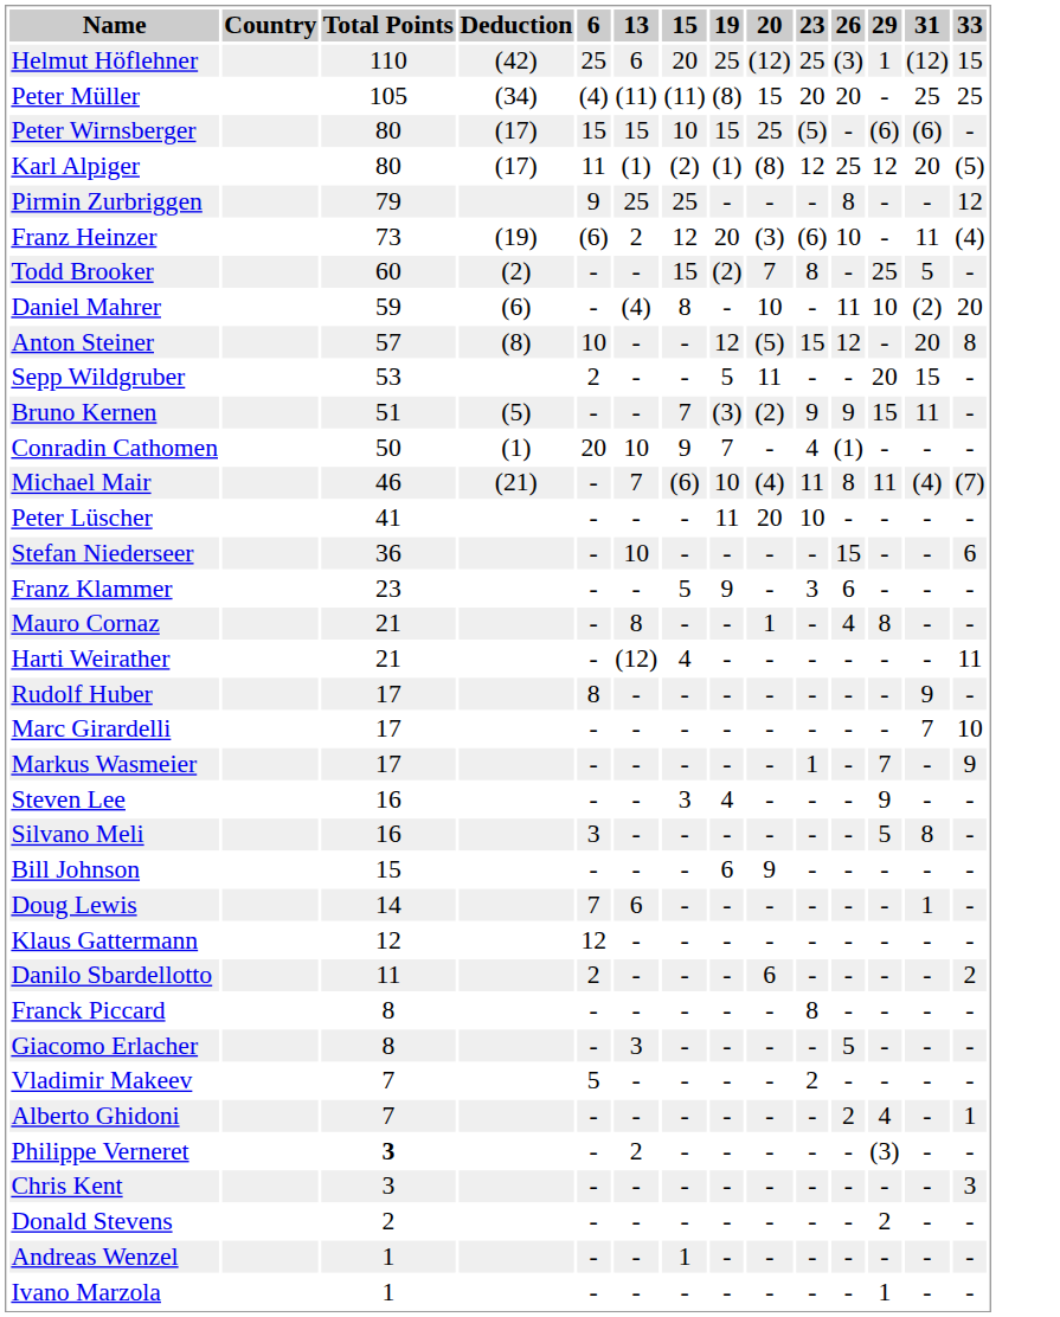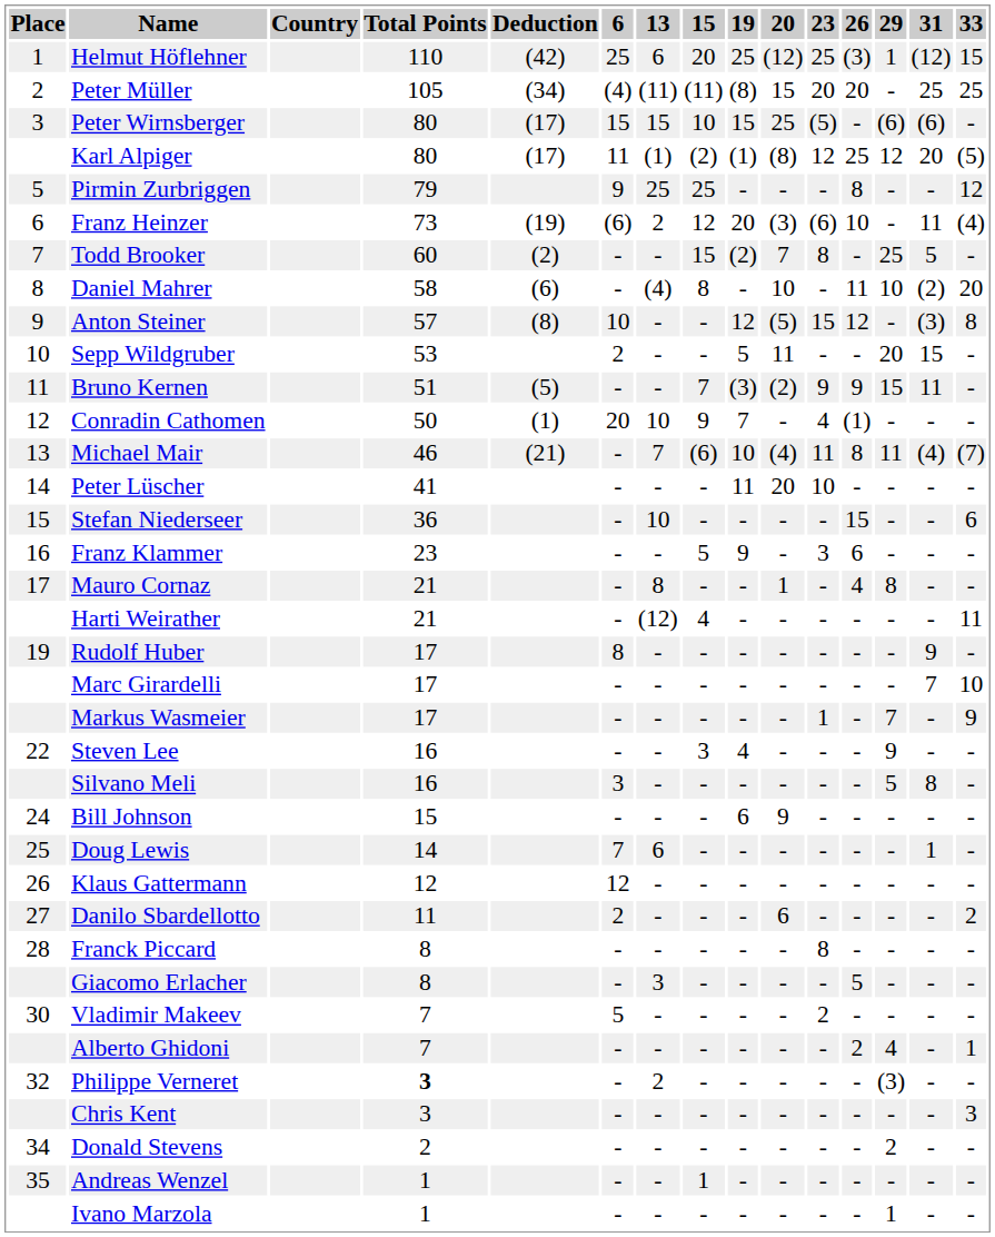 <table border="0" style="border: 1px solid #999; background-color:#FFFFFF; text-align:center">
 <tr align="center" bgcolor="#CCCCCC">
+<th>Place</th>
 <th>Name</th>
 <th>Country</th>
 <th>Total Points</th>
 <th>Deduction</th>
 <th>6</th>
 <th>13</th>
 <th>15</th>
 <th>19</th>
 <th>20</th>
 <th>23</th>
 <th>26</th>
 <th>29</th>
 <th>31</th>
 <th>33</th>
 </tr>
 <tr bgcolor="#EFEFEF">
+<td>1</td>
 <td align="left"><a href='#'>Helmut Höflehner</a></td>
 <td align="left"></td>
 <td>110</td>
 <td>(42)</td>
 <td>25</td>
 <td>6</td>
 <td>20</td>
 <td>25</td>
 <td>(12)</td>
 <td>25</td>
 <td>(3)</td>
 <td>1</td>
 <td>(12)</td>
 <td>15</td>
 </tr>
 <tr>
+<td>2</td>
 <td align="left"><a href='#'>Peter Müller</a></td>
 <td align="left"></td>
 <td>105</td>
 <td>(34)</td>
 <td>(4)</td>
 <td>(11)</td>
 <td>(11)</td>
 <td>(8)</td>
 <td>15</td>
 <td>20</td>
 <td>20</td>
 <td>-</td>
 <td>25</td>
 <td>25</td>
 </tr>
 <tr bgcolor="#EFEFEF">
+<td>3</td>
 <td align="left"><a href='#'>Peter Wirnsberger</a></td>
 <td align="left"></td>
 <td>80</td>
 <td>(17)</td>
 <td>15</td>
 <td>15</td>
 <td>10</td>
 <td>15</td>
 <td>25</td>
 <td>(5)</td>
 <td>-</td>
 <td>(6)</td>
 <td>(6)</td>
 <td>-</td>
 </tr>
 <tr>
+<td></td>
 <td align="left"><a href='#'>Karl Alpiger</a></td>
 <td align="left"></td>
 <td>80</td>
 <td>(17)</td>
 <td>11</td>
 <td>(1)</td>
 <td>(2)</td>
 <td>(1)</td>
 <td>(8)</td>
 <td>12</td>
 <td>25</td>
 <td>12</td>
 <td>20</td>
 <td>(5)</td>
 </tr>
 <tr bgcolor="#EFEFEF">
+<td>5</td>
 <td align="left"><a href='#'>Pirmin Zurbriggen</a></td>
 <td align="left"></td>
 <td>79</td>
 <td></td>
 <td>9</td>
 <td>25</td>
 <td>25</td>
 <td>-</td>
 <td>-</td>
 <td>-</td>
 <td>8</td>
 <td>-</td>
 <td>-</td>
 <td>12</td>
 </tr>
 <tr>
+<td>6</td>
 <td align="left"><a href='#'>Franz Heinzer</a></td>
 <td align="left"></td>
 <td>73</td>
 <td>(19)</td>
 <td>(6)</td>
 <td>2</td>
 <td>12</td>
 <td>20</td>
 <td>(3)</td>
 <td>(6)</td>
 <td>10</td>
 <td>-</td>
 <td>11</td>
 <td>(4)</td>
 </tr>
 <tr bgcolor="#EFEFEF">
+<td>7</td>
 <td align="left"><a href='#'>Todd Brooker</a></td>
 <td align="left"></td>
 <td>60</td>
 <td>(2)</td>
 <td>-</td>
 <td>-</td>
 <td>15</td>
 <td>(2)</td>
 <td>7</td>
 <td>8</td>
 <td>-</td>
 <td>25</td>
 <td>5</td>
 <td>-</td>
 </tr>
 <tr>
+<td>8</td>
 <td align="left"><a href='#'>Daniel Mahrer</a></td>
 <td align="left"></td>
-<td>59</td>
+<td>58</td>
 <td>(6)</td>
 <td>-</td>
 <td>(4)</td>
 <td>8</td>
 <td>-</td>
 <td>10</td>
 <td>-</td>
 <td>11</td>
 <td>10</td>
 <td>(2)</td>
 <td>20</td>
 </tr>
 <tr bgcolor="#EFEFEF">
+<td>9</td>
 <td align="left"><a href='#'>Anton Steiner</a></td>
 <td align="left"></td>
 <td>57</td>
 <td>(8)</td>
 <td>10</td>
 <td>-</td>
 <td>-</td>
 <td>12</td>
 <td>(5)</td>
 <td>15</td>
 <td>12</td>
 <td>-</td>
-<td>20</td>
+<td>(3)</td>
 <td>8</td>
 </tr>
 <tr>
+<td>10</td>
 <td align="left"><a href='#'>Sepp Wildgruber</a></td>
 <td align="left"></td>
 <td>53</td>
 <td></td>
 <td>2</td>
 <td>-</td>
 <td>-</td>
 <td>5</td>
 <td>11</td>
 <td>-</td>
 <td>-</td>
 <td>20</td>
 <td>15</td>
 <td>-</td>
 </tr>
 <tr bgcolor="#EFEFEF">
+<td>11</td>
 <td align="left"><a href='#'>Bruno Kernen</a></td>
 <td align="left"></td>
 <td>51</td>
 <td>(5)</td>
 <td>-</td>
 <td>-</td>
 <td>7</td>
 <td>(3)</td>
 <td>(2)</td>
 <td>9</td>
 <td>9</td>
 <td>15</td>
 <td>11</td>
 <td>-</td>
 </tr>
 <tr>
+<td>12</td>
 <td align="left"><a href='#'>Conradin Cathomen</a></td>
 <td align="left"></td>
 <td>50</td>
 <td>(1)</td>
 <td>20</td>
 <td>10</td>
 <td>9</td>
 <td>7</td>
 <td>-</td>
 <td>4</td>
 <td>(1)</td>
 <td>-</td>
 <td>-</td>
 <td>-</td>
 </tr>
 <tr bgcolor="#EFEFEF">
+<td>13</td>
 <td align="left"><a href='#'>Michael Mair</a></td>
 <td align="left"></td>
 <td>46</td>
 <td>(21)</td>
 <td>-</td>
 <td>7</td>
 <td>(6)</td>
 <td>10</td>
 <td>(4)</td>
 <td>11</td>
 <td>8</td>
 <td>11</td>
 <td>(4)</td>
 <td>(7)</td>
 </tr>
 <tr>
+<td>14</td>
 <td align="left"><a href='#'>Peter Lüscher</a></td>
 <td align="left"></td>
 <td>41</td>
 <td></td>
 <td>-</td>
 <td>-</td>
 <td>-</td>
 <td>11</td>
 <td>20</td>
 <td>10</td>
 <td>-</td>
 <td>-</td>
 <td>-</td>
 <td>-</td>
 </tr>
 <tr bgcolor="#EFEFEF">
+<td>15</td>
 <td align="left"><a href='#'>Stefan Niederseer</a></td>
 <td align="left"></td>
 <td>36</td>
 <td></td>
 <td>-</td>
 <td>10</td>
 <td>-</td>
 <td>-</td>
 <td>-</td>
 <td>-</td>
 <td>15</td>
 <td>-</td>
 <td>-</td>
 <td>6</td>
 </tr>
 <tr>
+<td>16</td>
 <td align="left"><a href='#'>Franz Klammer</a></td>
 <td align="left"></td>
 <td>23</td>
 <td></td>
 <td>-</td>
 <td>-</td>
 <td>5</td>
 <td>9</td>
 <td>-</td>
 <td>3</td>
 <td>6</td>
 <td>-</td>
 <td>-</td>
 <td>-</td>
 </tr>
 <tr bgcolor="#EFEFEF">
+<td>17</td>
 <td align="left"><a href='#'>Mauro Cornaz</a></td>
 <td align="left"></td>
 <td>21</td>
 <td></td>
 <td>-</td>
 <td>8</td>
 <td>-</td>
 <td>-</td>
 <td>1</td>
 <td>-</td>
 <td>4</td>
 <td>8</td>
 <td>-</td>
 <td>-</td>
 </tr>
 <tr>
+<td></td>
 <td align="left"><a href='#'>Harti Weirather</a></td>
 <td align="left"></td>
 <td>21</td>
 <td></td>
 <td>-</td>
 <td>(12)</td>
 <td>4</td>
 <td>-</td>
 <td>-</td>
 <td>-</td>
 <td>-</td>
 <td>-</td>
 <td>-</td>
 <td>11</td>
 </tr>
 <tr bgcolor="#EFEFEF">
+<td>19</td>
 <td align="left"><a href='#'>Rudolf Huber</a></td>
 <td align="left"></td>
 <td>17</td>
 <td></td>
 <td>8</td>
 <td>-</td>
 <td>-</td>
 <td>-</td>
 <td>-</td>
 <td>-</td>
 <td>-</td>
 <td>-</td>
 <td>9</td>
 <td>-</td>
 </tr>
 <tr>
+<td></td>
 <td align="left"><a href='#'>Marc Girardelli</a></td>
 <td align="left"></td>
 <td>17</td>
 <td></td>
 <td>-</td>
 <td>-</td>
 <td>-</td>
 <td>-</td>
 <td>-</td>
 <td>-</td>
 <td>-</td>
 <td>-</td>
 <td>7</td>
 <td>10</td>
 </tr>
 <tr bgcolor="#EFEFEF">
+<td></td>
 <td align="left"><a href='#'>Markus Wasmeier</a></td>
 <td align="left"></td>
 <td>17</td>
 <td></td>
 <td>-</td>
 <td>-</td>
 <td>-</td>
 <td>-</td>
 <td>-</td>
 <td>1</td>
 <td>-</td>
 <td>7</td>
 <td>-</td>
 <td>9</td>
 </tr>
 <tr>
+<td>22</td>
 <td align="left"><a href='#'>Steven Lee</a></td>
 <td align="left"></td>
 <td>16</td>
 <td></td>
 <td>-</td>
 <td>-</td>
 <td>3</td>
 <td>4</td>
 <td>-</td>
 <td>-</td>
 <td>-</td>
 <td>9</td>
 <td>-</td>
 <td>-</td>
 </tr>
 <tr bgcolor="#EFEFEF">
+<td></td>
 <td align="left"><a href='#'>Silvano Meli</a></td>
 <td align="left"></td>
 <td>16</td>
 <td></td>
 <td>3</td>
 <td>-</td>
 <td>-</td>
 <td>-</td>
 <td>-</td>
 <td>-</td>
 <td>-</td>
 <td>5</td>
 <td>8</td>
 <td>-</td>
 </tr>
 <tr>
+<td>24</td>
 <td align="left"><a href='#'>Bill Johnson</a></td>
 <td align="left"></td>
 <td>15</td>
 <td></td>
 <td>-</td>
 <td>-</td>
 <td>-</td>
 <td>6</td>
 <td>9</td>
 <td>-</td>
 <td>-</td>
 <td>-</td>
 <td>-</td>
 <td>-</td>
 </tr>
 <tr bgcolor="#EFEFEF">
+<td>25</td>
 <td align="left"><a href='#'>Doug Lewis</a></td>
 <td align="left"></td>
 <td>14</td>
 <td></td>
 <td>7</td>
 <td>6</td>
 <td>-</td>
 <td>-</td>
 <td>-</td>
 <td>-</td>
 <td>-</td>
 <td>-</td>
 <td>1</td>
 <td>-</td>
 </tr>
 <tr>
+<td>26</td>
 <td align="left"><a href='#'>Klaus Gattermann</a></td>
 <td align="left"></td>
 <td>12</td>
 <td></td>
 <td>12</td>
 <td>-</td>
 <td>-</td>
 <td>-</td>
 <td>-</td>
 <td>-</td>
 <td>-</td>
 <td>-</td>
 <td>-</td>
 <td>-</td>
 </tr>
 <tr bgcolor="#EFEFEF">
+<td>27</td>
 <td align="left"><a href='#'>Danilo Sbardellotto</a></td>
 <td align="left"></td>
 <td>11</td>
 <td></td>
 <td>2</td>
 <td>-</td>
 <td>-</td>
 <td>-</td>
 <td>6</td>
 <td>-</td>
 <td>-</td>
 <td>-</td>
 <td>-</td>
 <td>2</td>
 </tr>
 <tr>
+<td>28</td>
 <td align="left"><a href='#'>Franck Piccard</a></td>
 <td align="left"></td>
 <td>8</td>
 <td></td>
 <td>-</td>
 <td>-</td>
 <td>-</td>
 <td>-</td>
 <td>-</td>
 <td>8</td>
 <td>-</td>
 <td>-</td>
 <td>-</td>
 <td>-</td>
 </tr>
 <tr bgcolor="#EFEFEF">
+<td></td>
 <td align="left"><a href='#'>Giacomo Erlacher</a></td>
 <td align="left"></td>
 <td>8</td>
 <td></td>
 <td>-</td>
 <td>3</td>
 <td>-</td>
 <td>-</td>
 <td>-</td>
 <td>-</td>
 <td>5</td>
 <td>-</td>
 <td>-</td>
 <td>-</td>
 </tr>
 <tr>
+<td>30</td>
 <td align="left"><a href='#'>Vladimir Makeev</a></td>
 <td align="left"></td>
 <td>7</td>
 <td></td>
 <td>5</td>
 <td>-</td>
 <td>-</td>
 <td>-</td>
 <td>-</td>
 <td>2</td>
 <td>-</td>
 <td>-</td>
 <td>-</td>
 <td>-</td>
 </tr>
 <tr bgcolor="#EFEFEF">
+<td></td>
 <td align="left"><a href='#'>Alberto Ghidoni</a></td>
 <td align="left"></td>
 <td>7</td>
 <td></td>
 <td>-</td>
 <td>-</td>
 <td>-</td>
 <td>-</td>
 <td>-</td>
 <td>-</td>
 <td>2</td>
 <td>4</td>
 <td>-</td>
 <td>1</td>
 </tr>
 <tr>
+<td>32</td>
 <td align="left"><a href='#'>Philippe Verneret</a></td>
 <td align="left"></td>
 <td><strong>3</strong></td>
 <td></td>
 <td>-</td>
 <td>2</td>
 <td>-</td>
 <td>-</td>
 <td>-</td>
 <td>-</td>
 <td>-</td>
 <td>(3)</td>
 <td>-</td>
 <td>-</td>
 </tr>
 <tr bgcolor="#EFEFEF">
+<td></td>
 <td align="left"><a href='#'>Chris Kent</a></td>
 <td align="left"></td>
 <td>3</td>
 <td></td>
 <td>-</td>
 <td>-</td>
 <td>-</td>
 <td>-</td>
 <td>-</td>
 <td>-</td>
 <td>-</td>
 <td>-</td>
 <td>-</td>
 <td>3</td>
 </tr>
 <tr>
+<td>34</td>
 <td align="left"><a href='#'>Donald Stevens</a></td>
 <td align="left"></td>
 <td>2</td>
 <td></td>
 <td>-</td>
 <td>-</td>
 <td>-</td>
 <td>-</td>
 <td>-</td>
 <td>-</td>
 <td>-</td>
 <td>2</td>
 <td>-</td>
 <td>-</td>
 </tr>
 <tr bgcolor="#EFEFEF">
+<td>35</td>
 <td align="left"><a href='#'>Andreas Wenzel</a></td>
 <td align="left"></td>
 <td>1</td>
 <td></td>
 <td>-</td>
 <td>-</td>
 <td>1</td>
 <td>-</td>
 <td>-</td>
 <td>-</td>
 <td>-</td>
 <td>-</td>
 <td>-</td>
 <td>-</td>
 </tr>
 <tr>
+<td></td>
 <td align="left"><a href='#'>Ivano Marzola</a></td>
 <td align="left"></td>
 <td>1</td>
 <td></td>
 <td>-</td>
 <td>-</td>
 <td>-</td>
 <td>-</td>
 <td>-</td>
 <td>-</td>
 <td>-</td>
 <td>1</td>
 <td>-</td>
 <td>-</td>
 </tr>
 </table>
